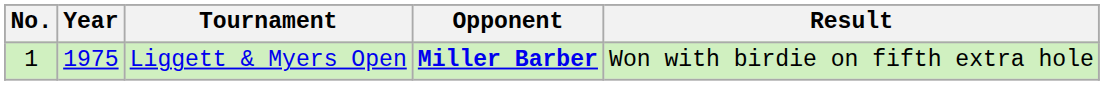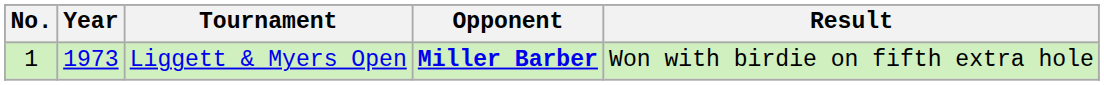 <table class="wikitable" style="font-size:95%;">
 <tr>
 <th>No.</th>
 <th>Year</th>
 <th>Tournament</th>
 <th>Opponent</th>
 <th>Result</th>
 </tr>
 <tr style="background:#D0F0C0;">
 <td align=center>1</td>
-<td><a href='#'>1975</a></td>
+<td><a href='#'>1973</a></td>
 <td><a href='#'>Liggett & Myers Open</a></td>
 <td><strong> <a href='#'>Miller Barber</a></strong></td>
 <td>Won with birdie on fifth extra hole</td>
 </tr>
 </table>
